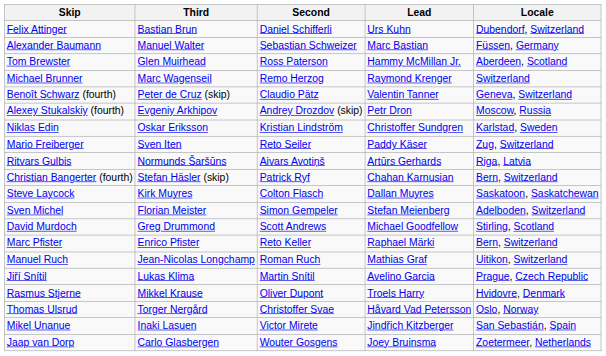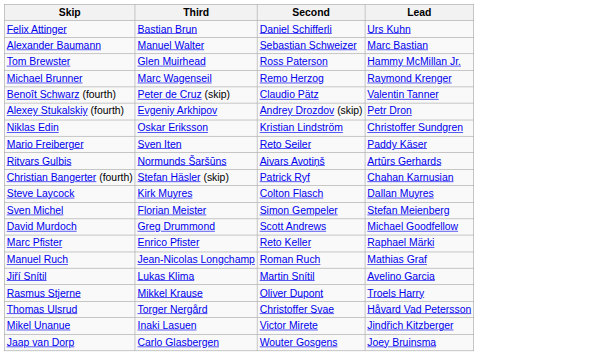 <table class=wikitable>
 <tr>
 <th>Skip</th>
 <th>Third</th>
 <th>Second</th>
 <th>Lead</th>
-<th>Locale</th>
 </tr>
 <tr>
 <td><a href='#'>Felix Attinger</a></td>
 <td><a href='#'>Bastian Brun</a></td>
 <td><a href='#'>Daniel Schifferli</a></td>
 <td><a href='#'>Urs Kuhn</a></td>
-<td> <a href='#'>Dubendorf</a>, <a href='#'>Switzerland</a></td>
 </tr>
 <tr>
 <td><a href='#'>Alexander Baumann</a></td>
 <td><a href='#'>Manuel Walter</a></td>
 <td><a href='#'>Sebastian Schweizer</a></td>
 <td><a href='#'>Marc Bastian</a></td>
-<td> <a href='#'>Füssen</a>, <a href='#'>Germany</a></td>
 </tr>
 <tr>
 <td><a href='#'>Tom Brewster</a></td>
 <td><a href='#'>Glen Muirhead</a></td>
 <td><a href='#'>Ross Paterson</a></td>
 <td><a href='#'>Hammy McMillan Jr.</a></td>
-<td> <a href='#'>Aberdeen</a>, <a href='#'>Scotland</a></td>
 </tr>
 <tr>
 <td><a href='#'>Michael Brunner</a></td>
 <td><a href='#'>Marc Wagenseil</a></td>
 <td><a href='#'>Remo Herzog</a></td>
 <td><a href='#'>Raymond Krenger</a></td>
-<td> <a href='#'>Switzerland</a></td>
 </tr>
 <tr>
 <td><a href='#'>Benoît Schwarz</a> (fourth)</td>
 <td><a href='#'>Peter de Cruz</a> (skip)</td>
 <td><a href='#'>Claudio Pätz</a></td>
 <td><a href='#'>Valentin Tanner</a></td>
-<td> <a href='#'>Geneva</a>, <a href='#'>Switzerland</a></td>
 </tr>
 <tr>
 <td><a href='#'>Alexey Stukalskiy</a> (fourth)</td>
 <td><a href='#'>Evgeniy Arkhipov</a></td>
 <td><a href='#'>Andrey Drozdov</a> (skip)</td>
 <td><a href='#'>Petr Dron</a></td>
-<td> <a href='#'>Moscow</a>, <a href='#'>Russia</a></td>
 </tr>
 <tr>
 <td><a href='#'>Niklas Edin</a></td>
 <td><a href='#'>Oskar Eriksson</a></td>
 <td><a href='#'>Kristian Lindström</a></td>
 <td><a href='#'>Christoffer Sundgren</a></td>
-<td> <a href='#'>Karlstad</a>, <a href='#'>Sweden</a></td>
 </tr>
 <tr>
 <td><a href='#'>Mario Freiberger</a></td>
 <td><a href='#'>Sven Iten</a></td>
 <td><a href='#'>Reto Seiler</a></td>
 <td><a href='#'>Paddy Käser</a></td>
-<td> <a href='#'>Zug</a>, <a href='#'>Switzerland</a></td>
 </tr>
 <tr>
 <td><a href='#'>Ritvars Gulbis</a></td>
 <td><a href='#'>Normunds Šaršūns</a></td>
 <td><a href='#'>Aivars Avotiņš</a></td>
 <td><a href='#'>Artūrs Gerhards</a></td>
-<td> <a href='#'>Riga</a>, <a href='#'>Latvia</a></td>
 </tr>
 <tr>
 <td><a href='#'>Christian Bangerter</a> (fourth)</td>
 <td><a href='#'>Stefan Häsler</a> (skip)</td>
 <td><a href='#'>Patrick Ryf</a></td>
 <td><a href='#'>Chahan Karnusian</a></td>
-<td> <a href='#'>Bern</a>, <a href='#'>Switzerland</a></td>
 </tr>
 <tr>
 <td><a href='#'>Steve Laycock</a></td>
 <td><a href='#'>Kirk Muyres</a></td>
 <td><a href='#'>Colton Flasch</a></td>
 <td><a href='#'>Dallan Muyres</a></td>
-<td> <a href='#'>Saskatoon</a>, <a href='#'>Saskatchewan</a></td>
 </tr>
 <tr>
 <td><a href='#'>Sven Michel</a></td>
 <td><a href='#'>Florian Meister</a></td>
 <td><a href='#'>Simon Gempeler</a></td>
 <td><a href='#'>Stefan Meienberg</a></td>
-<td> <a href='#'>Adelboden</a>, <a href='#'>Switzerland</a></td>
 </tr>
 <tr>
 <td><a href='#'>David Murdoch</a></td>
 <td><a href='#'>Greg Drummond</a></td>
 <td><a href='#'>Scott Andrews</a></td>
 <td><a href='#'>Michael Goodfellow</a></td>
-<td> <a href='#'>Stirling</a>, <a href='#'>Scotland</a></td>
 </tr>
 <tr>
 <td><a href='#'>Marc Pfister</a></td>
 <td><a href='#'>Enrico Pfister</a></td>
 <td><a href='#'>Reto Keller</a></td>
 <td><a href='#'>Raphael Märki</a></td>
-<td> <a href='#'>Bern</a>, <a href='#'>Switzerland</a></td>
 </tr>
 <tr>
 <td><a href='#'>Manuel Ruch</a></td>
 <td><a href='#'>Jean-Nicolas Longchamp</a></td>
 <td><a href='#'>Roman Ruch</a></td>
 <td><a href='#'>Mathias Graf</a></td>
-<td> <a href='#'>Uitikon</a>, <a href='#'>Switzerland</a></td>
 </tr>
 <tr>
 <td><a href='#'>Jiří Snítil</a></td>
 <td><a href='#'>Lukas Klima</a></td>
 <td><a href='#'>Martin Snítil</a></td>
 <td><a href='#'>Avelino Garcia</a></td>
-<td> <a href='#'>Prague</a>, <a href='#'>Czech Republic</a></td>
 </tr>
 <tr>
 <td><a href='#'>Rasmus Stjerne</a></td>
 <td><a href='#'>Mikkel Krause</a></td>
 <td><a href='#'>Oliver Dupont</a></td>
 <td><a href='#'>Troels Harry</a></td>
-<td> <a href='#'>Hvidovre</a>, <a href='#'>Denmark</a></td>
 </tr>
 <tr>
 <td><a href='#'>Thomas Ulsrud</a></td>
 <td><a href='#'>Torger Nergård</a></td>
 <td><a href='#'>Christoffer Svae</a></td>
 <td><a href='#'>Håvard Vad Petersson</a></td>
-<td> <a href='#'>Oslo</a>, <a href='#'>Norway</a></td>
 </tr>
 <tr>
 <td><a href='#'>Mikel Unanue</a></td>
 <td><a href='#'>Inaki Lasuen</a></td>
 <td><a href='#'>Victor Mirete</a></td>
 <td><a href='#'>Jindřich Kitzberger</a></td>
-<td> <a href='#'>San Sebastián</a>, <a href='#'>Spain</a></td>
 </tr>
 <tr>
 <td><a href='#'>Jaap van Dorp</a></td>
 <td><a href='#'>Carlo Glasbergen</a></td>
 <td><a href='#'>Wouter Gosgens</a></td>
 <td><a href='#'>Joey Bruinsma</a></td>
-<td> <a href='#'>Zoetermeer</a>, <a href='#'>Netherlands</a></td>
 </tr>
 </table>
